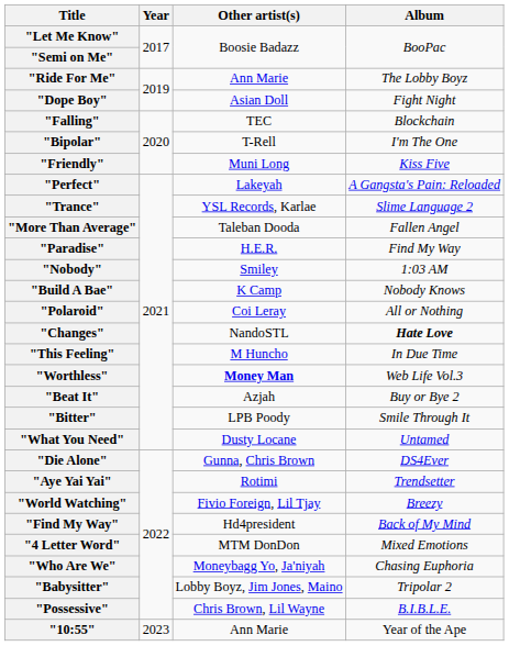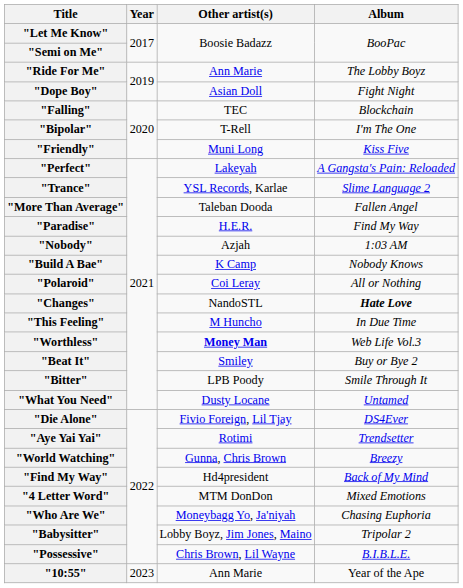 <table class="wikitable plainrowheaders" style="text-align:center;">
 <tr>
 <th scope="col">Title</th>
 <th scope="col">Year</th>
 <th scope="col">Other artist(s)</th>
 <th scope="col">Album</th>
 </tr>
 <tr>
 <th scope="row">"Let Me Know"</th>
 <td rowspan="2">2017</td>
 <td rowspan="2">Boosie Badazz</td>
 <td rowspan="2"><em>BooPac</em></td>
 </tr>
 <tr>
 <th scope="Row">"Semi on Me"</th>
 </tr>
 <tr>
 <th scope="Row">"Ride For Me"</th>
 <td rowspan="2">2019</td>
 <td><a href='#'>Ann Marie</a></td>
 <td><em>The Lobby Boyz</em></td>
 </tr>
 <tr>
 <th scope="row">"Dope Boy"</th>
 <td><a href='#'>Asian Doll</a></td>
 <td><em>Fight Night</em></td>
 </tr>
 <tr>
 <th scope="row">"Falling"</th>
 <td rowspan="3">2020</td>
 <td>TEC</td>
 <td><em>Blockchain</em></td>
 </tr>
 <tr>
 <th scope="row">"Bipolar"</th>
 <td>T-Rell</td>
 <td><em>I'm The One</em></td>
 </tr>
 <tr>
 <th scope="row">"Friendly"</th>
 <td><a href='#'>Muni Long</a></td>
 <td><em><a href='#'>Kiss Five</a></em></td>
 </tr>
 <tr>
 <th scope="row">"Perfect"</th>
 <td rowspan="13">2021</td>
 <td><a href='#'>Lakeyah</a></td>
 <td><em><a href='#'>A Gangsta's Pain: Reloaded</a></em></td>
 </tr>
 <tr>
 <th scope="row">"Trance"</th>
 <td><a href='#'>YSL Records</a>, Karlae</td>
 <td><em><a href='#'>Slime Language 2</a></em></td>
 </tr>
 <tr>
 <th scope="Row">"More Than Average"</th>
 <td>Taleban Dooda</td>
 <td><em>Fallen Angel</em></td>
 </tr>
 <tr>
 <th scope="row">"Paradise"</th>
 <td><a href='#'>H.E.R.</a></td>
 <td><em>Find My Way</em></td>
 </tr>
 <tr>
 <th scope="row">"Nobody"</th>
-<td><a href='#'>Smiley</a></td>
+<td>Azjah</td>
 <td><em>1:03 AM</em></td>
 </tr>
 <tr>
 <th scope="row">"Build A Bae"</th>
 <td><a href='#'>K Camp</a></td>
 <td><em>Nobody Knows</em></td>
 </tr>
 <tr>
 <th scope="row">"Polaroid"</th>
 <td><a href='#'>Coi Leray</a></td>
 <td><em>All or Nothing</em></td>
 </tr>
 <tr>
 <th scope="row">"Changes"</th>
 <td>NandoSTL</td>
 <td><strong><em>Hate Love</em></strong></td>
 </tr>
 <tr>
 <th scope="row">"This Feeling"</th>
 <td><a href='#'>M Huncho</a></td>
 <td><em>In Due Time</em></td>
 </tr>
 <tr>
 <th scope="row">"Worthless"</th>
 <td><strong><a href='#'>Money Man</a></strong></td>
 <td><em>Web Life Vol.3</em></td>
 </tr>
 <tr>
 <th scope="row">"Beat It"</th>
-<td>Azjah</td>
+<td><a href='#'>Smiley</a></td>
 <td><em>Buy or Bye 2</em></td>
 </tr>
 <tr>
 <th scope="row">"Bitter"</th>
 <td>LPB Poody</td>
 <td><em>Smile Through It</em></td>
 </tr>
 <tr>
 <th scope="Row">"What You Need"</th>
 <td><a href='#'>Dusty Locane</a></td>
 <td><em><a href='#'>Untamed</a></em></td>
 </tr>
 <tr>
 <th scope="row">"Die Alone"</th>
 <td rowspan="8">2022</td>
-<td><a href='#'>Gunna</a>, <a href='#'>Chris Brown</a></td>
+<td><a href='#'>Fivio Foreign</a>, <a href='#'>Lil Tjay</a></td>
 <td><em><a href='#'>DS4Ever</a></em></td>
 </tr>
 <tr>
 <th scope="row">"Aye Yai Yai"</th>
 <td><a href='#'>Rotimi</a></td>
 <td><em><a href='#'>Trendsetter</a></em></td>
 </tr>
 <tr>
 <th scope="row">"World Watching"</th>
-<td><a href='#'>Fivio Foreign</a>, <a href='#'>Lil Tjay</a></td>
+<td><a href='#'>Gunna</a>, <a href='#'>Chris Brown</a></td>
 <td><em><a href='#'>Breezy</a></em></td>
 </tr>
 <tr>
 <th scope="row">"Find My Way"</th>
 <td>Hd4president</td>
 <td><em><a href='#'>Back of My Mind</a></em></td>
 </tr>
 <tr>
 <th scope="row">"4 Letter Word"</th>
 <td>MTM DonDon</td>
 <td><em>Mixed Emotions</em></td>
 </tr>
 <tr>
 <th Scope="row">"Who Are We"</th>
 <td><a href='#'>Moneybagg Yo</a>, <a href='#'>Ja'niyah</a></td>
 <td><em>Chasing Euphoria</em></td>
 </tr>
 <tr>
 <th scope="row">"Babysitter"</th>
 <td>Lobby Boyz, <a href='#'>Jim Jones</a>, <a href='#'>Maino</a></td>
 <td><em>Tripolar 2</em></td>
 </tr>
 <tr>
 <th scope="row">"Possessive"</th>
 <td><a href='#'>Chris Brown</a>, <a href='#'>Lil Wayne</a></td>
 <td><em><a href='#'>B.I.B.L.E.</a></em></td>
 </tr>
 <tr>
 <th scope="row">"10:55"</th>
 <td>2023</td>
 <td>Ann Marie</td>
 <td>Year of the Ape</td>
 </tr>
 </table>
